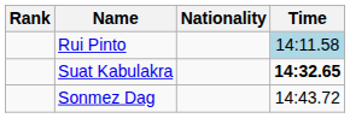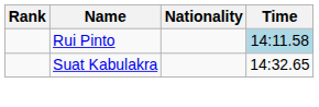 <table class="wikitable sortable"  style="text-align:center">
 <tr>
 <th>Rank</th>
 <th>Name</th>
 <th>Nationality</th>
 <th>Time</th>
 </tr>
 <tr>
 <td></td>
 <td align=left><a href='#'>Rui Pinto</a></td>
 <td align=left></td>
 <td style="background: lightblue;">14:11.58</td>
 </tr>
 <tr>
 <td></td>
 <td align=left><a href='#'>Suat Kabulakra</a></td>
 <td align=left></td>
-<td><strong>14:32.65</strong></td>
-</tr>
-<tr>
-<td></td>
-<td align=left><a href='#'>Sonmez Dag</a></td>
-<td align=left></td>
-<td>14:43.72</td>
+<td>14:32.65</td>
 </tr>
 </table>
